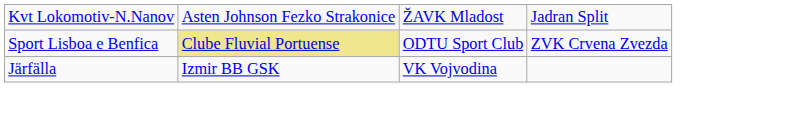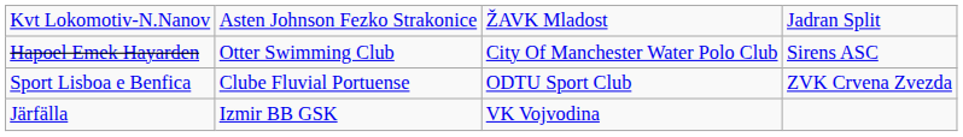 <table class="wikitable">
 <tr>
 <td> <a href='#'>Kvt Lokomotiv-N.Nanov</a></td>
 <td> <a href='#'>Asten Johnson Fezko Strakonice</a></td>
 <td> <a href='#'>ŽAVK Mladost</a></td>
 <td> <a href='#'>Jadran Split</a></td>
 </tr>
 <tr>
+<td> <s><a href='#'>Hapoel Emek Hayarden</a></s></td>
+<td> <a href='#'>Otter Swimming Club</a></td>
+<td> <a href='#'>City Of Manchester Water Polo Club</a></td>
+<td> <a href='#'>Sirens ASC</a></td>
+</tr>
+<tr>
 <td> <a href='#'>Sport Lisboa e Benfica</a></td>
-<td style="background: khaki;"> <a href='#'>Clube Fluvial Portuense</a></td>
+<td> <a href='#'>Clube Fluvial Portuense</a></td>
 <td> <a href='#'>ODTU Sport Club</a></td>
 <td> <a href='#'>ZVK Crvena Zvezda</a></td>
 </tr>
 <tr>
 <td> <a href='#'>Järfälla</a></td>
 <td> <a href='#'>Izmir BB GSK</a></td>
 <td> <a href='#'>VK Vojvodina</a></td>
 <td></td>
 </tr>
 </table>
